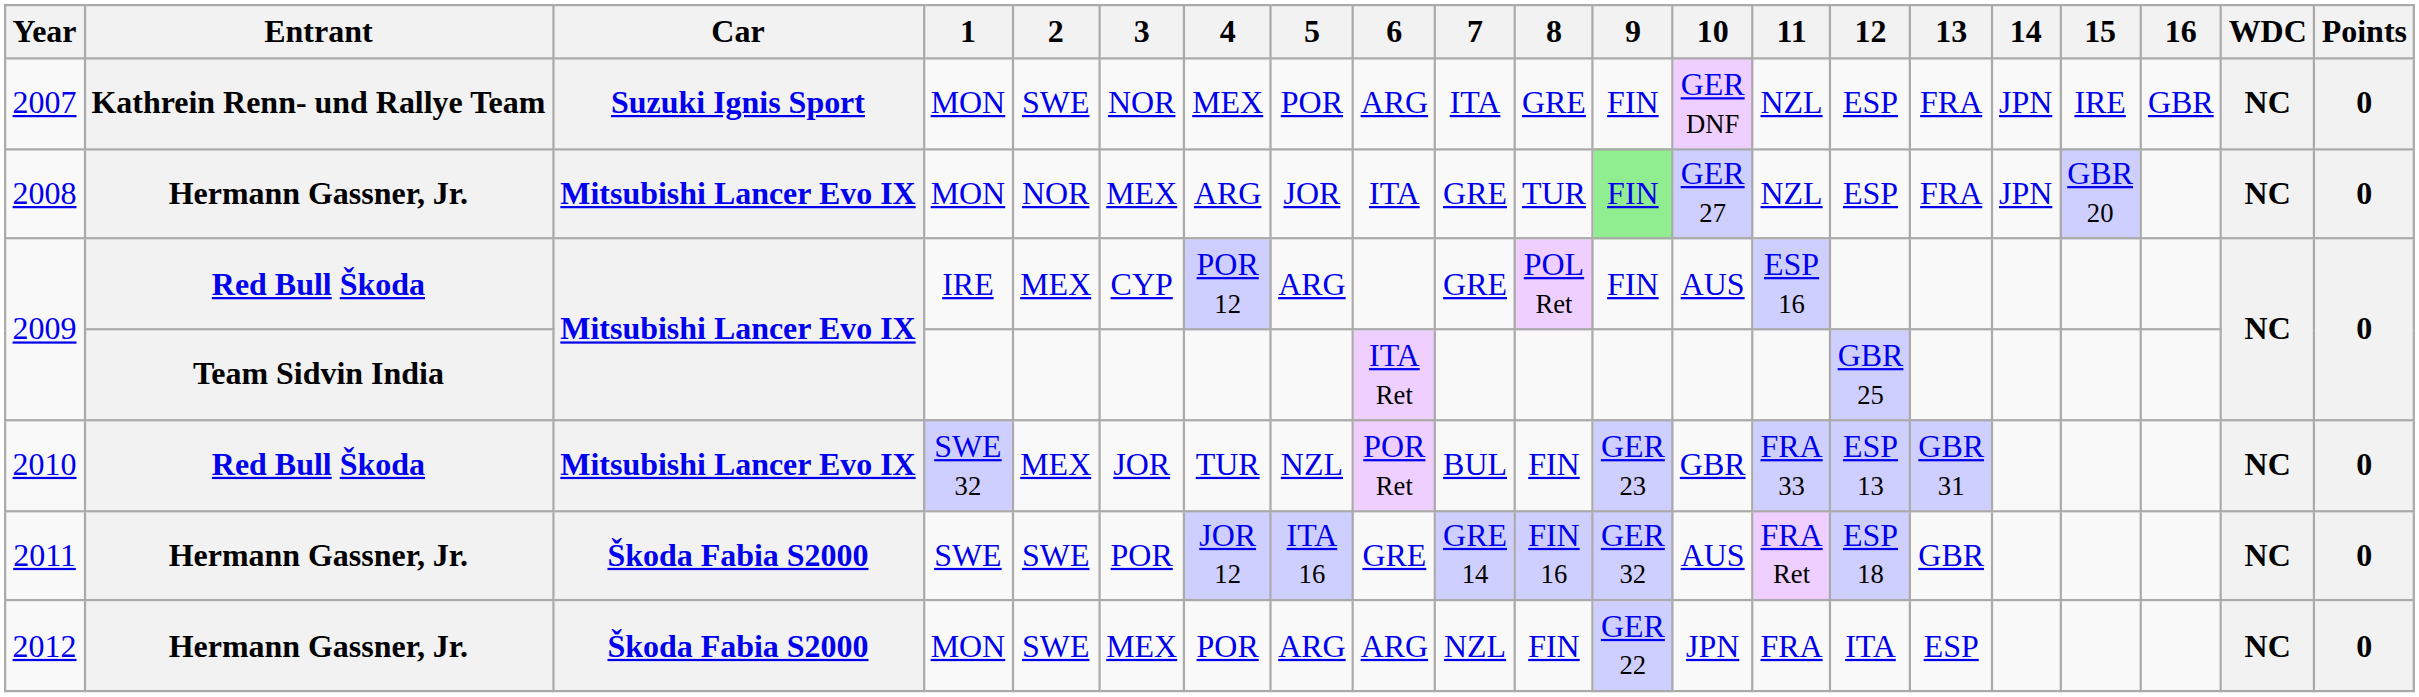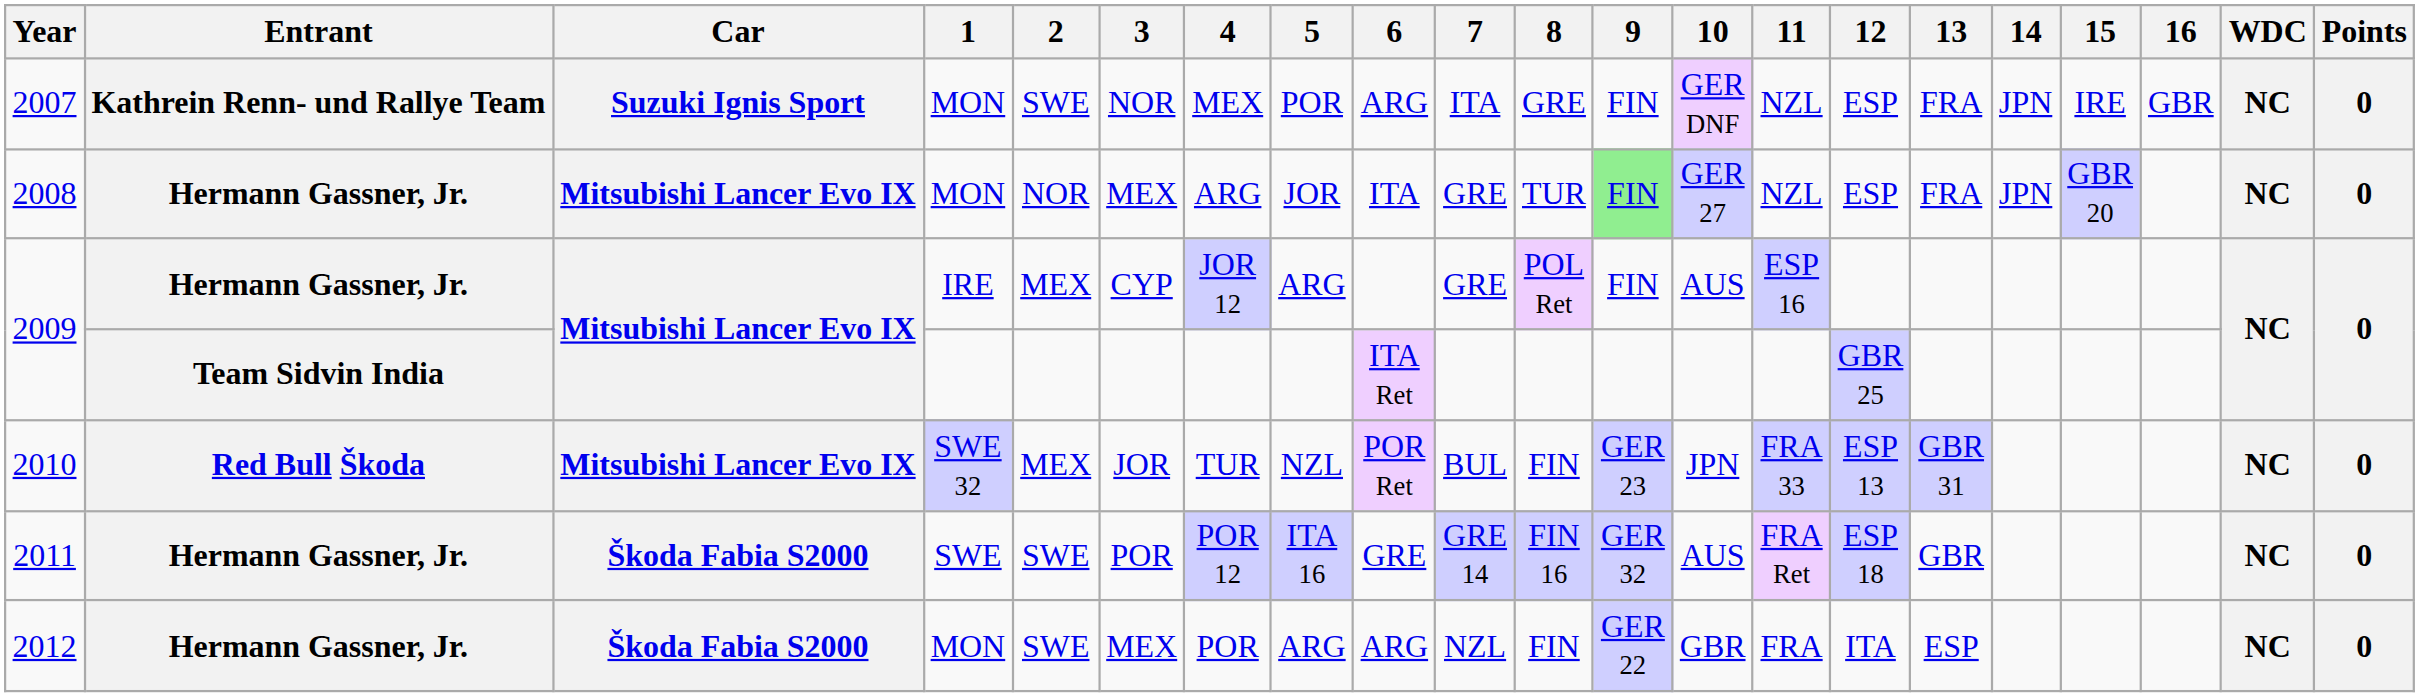 <table class="wikitable" border="1" style="text-align:center; font-size:90%;">
 <tr>
 <th>Year</th>
 <th>Entrant</th>
 <th>Car</th>
 <th>1</th>
 <th>2</th>
 <th>3</th>
 <th>4</th>
 <th>5</th>
 <th>6</th>
 <th>7</th>
 <th>8</th>
 <th>9</th>
 <th>10</th>
 <th>11</th>
 <th>12</th>
 <th>13</th>
 <th>14</th>
 <th>15</th>
 <th>16</th>
 <th>WDC</th>
 <th>Points</th>
 </tr>
 <tr>
 <td><a href='#'>2007</a></td>
 <th>Kathrein Renn- und Rallye Team</th>
 <th><a href='#'>Suzuki Ignis Sport</a></th>
 <td><a href='#'>MON</a></td>
 <td><a href='#'>SWE</a></td>
 <td><a href='#'>NOR</a></td>
 <td><a href='#'>MEX</a></td>
 <td><a href='#'>POR</a></td>
 <td><a href='#'>ARG</a></td>
 <td><a href='#'>ITA</a></td>
 <td><a href='#'>GRE</a></td>
 <td><a href='#'>FIN</a></td>
 <td style="background:#EFCFFF;"><a href='#'>GER</a><br><small>DNF</small></td>
 <td><a href='#'>NZL</a></td>
 <td><a href='#'>ESP</a></td>
 <td><a href='#'>FRA</a></td>
 <td><a href='#'>JPN</a></td>
 <td><a href='#'>IRE</a></td>
 <td><a href='#'>GBR</a></td>
 <th>NC</th>
 <th>0</th>
 </tr>
 <tr>
 <td><a href='#'>2008</a></td>
 <th>Hermann Gassner, Jr.</th>
 <th><a href='#'>Mitsubishi Lancer Evo IX</a></th>
 <td><a href='#'>MON</a></td>
 <td><a href='#'>NOR</a></td>
 <td><a href='#'>MEX</a></td>
 <td><a href='#'>ARG</a></td>
 <td><a href='#'>JOR</a></td>
 <td><a href='#'>ITA</a></td>
 <td><a href='#'>GRE</a></td>
 <td><a href='#'>TUR</a></td>
 <td style="background: lightgreen;"><a href='#'>FIN</a></td>
 <td style="background:#CFCFFF;"><a href='#'>GER</a><br><small>27</small></td>
 <td><a href='#'>NZL</a></td>
 <td><a href='#'>ESP</a></td>
 <td><a href='#'>FRA</a></td>
 <td><a href='#'>JPN</a></td>
 <td style="background:#CFCFFF;"><a href='#'>GBR</a><br><small>20</small></td>
 <td></td>
 <th>NC</th>
 <th>0</th>
 </tr>
 <tr>
 <td rowspan=2><a href='#'>2009</a></td>
-<th><a href='#'>Red Bull</a> <a href='#'>Škoda</a></th>
+<th>Hermann Gassner, Jr.</th>
 <th rowspan=2><a href='#'>Mitsubishi Lancer Evo IX</a></th>
 <td><a href='#'>IRE</a></td>
 <td><a href='#'>MEX</a></td>
 <td><a href='#'>CYP</a></td>
-<td style="background:#CFCFFF;"><a href='#'>POR</a><br><small>12</small></td>
+<td style="background:#CFCFFF;"><a href='#'>JOR</a><br><small>12</small></td>
 <td><a href='#'>ARG</a></td>
 <td></td>
 <td><a href='#'>GRE</a></td>
 <td style="background:#EFCFFF;"><a href='#'>POL</a><br><small>Ret</small></td>
 <td><a href='#'>FIN</a></td>
 <td><a href='#'>AUS</a></td>
 <td style="background:#CFCFFF;"><a href='#'>ESP</a><br><small>16</small></td>
 <td></td>
 <td></td>
 <td></td>
 <td></td>
 <td></td>
 <th rowspan=2>NC</th>
 <th rowspan=2>0</th>
 </tr>
 <tr>
 <th>Team Sidvin India</th>
 <td></td>
 <td></td>
 <td></td>
 <td></td>
 <td></td>
 <td style="background:#EFCFFF;"><a href='#'>ITA</a><br><small>Ret</small></td>
 <td></td>
 <td></td>
 <td></td>
 <td></td>
 <td></td>
 <td style="background:#CFCFFF;"><a href='#'>GBR</a><br><small>25</small></td>
 <td></td>
 <td></td>
 <td></td>
 <td></td>
 </tr>
 <tr>
 <td><a href='#'>2010</a></td>
 <th><a href='#'>Red Bull</a> <a href='#'>Škoda</a></th>
 <th><a href='#'>Mitsubishi Lancer Evo IX</a></th>
 <td style="background:#CFCFFF;"><a href='#'>SWE</a><br><small>32</small></td>
 <td><a href='#'>MEX</a></td>
 <td><a href='#'>JOR</a></td>
 <td><a href='#'>TUR</a></td>
 <td><a href='#'>NZL</a></td>
 <td style="background:#EFCFFF;"><a href='#'>POR</a><br><small>Ret</small></td>
 <td><a href='#'>BUL</a></td>
 <td><a href='#'>FIN</a></td>
 <td style="background:#CFCFFF;"><a href='#'>GER</a><br><small>23</small></td>
-<td><a href='#'>GBR</a></td>
+<td><a href='#'>JPN</a></td>
 <td style="background:#CFCFFF;"><a href='#'>FRA</a><br><small>33</small></td>
 <td style="background:#CFCFFF;"><a href='#'>ESP</a><br><small>13</small></td>
 <td style="background:#CFCFFF;"><a href='#'>GBR</a><br><small>31</small></td>
 <td></td>
 <td></td>
 <td></td>
 <th>NC</th>
 <th>0</th>
 </tr>
 <tr>
 <td><a href='#'>2011</a></td>
 <th>Hermann Gassner, Jr.</th>
 <th><a href='#'>Škoda Fabia S2000</a></th>
 <td><a href='#'>SWE</a></td>
 <td><a href='#'>SWE</a></td>
 <td><a href='#'>POR</a></td>
-<td style="background:#CFCFFF;"><a href='#'>JOR</a><br><small>12</small></td>
+<td style="background:#CFCFFF;"><a href='#'>POR</a><br><small>12</small></td>
 <td style="background:#CFCFFF;"><a href='#'>ITA</a><br><small>16</small></td>
 <td><a href='#'>GRE</a></td>
 <td style="background:#CFCFFF;"><a href='#'>GRE</a><br><small>14</small></td>
 <td style="background:#CFCFFF;"><a href='#'>FIN</a><br><small>16</small></td>
 <td style="background:#CFCFFF;"><a href='#'>GER</a><br><small>32</small></td>
 <td><a href='#'>AUS</a></td>
 <td style="background:#EFCFFF;"><a href='#'>FRA</a><br><small>Ret</small></td>
 <td style="background:#CFCFFF;"><a href='#'>ESP</a><br><small>18</small></td>
 <td><a href='#'>GBR</a></td>
 <td></td>
 <td></td>
 <td></td>
 <th>NC</th>
 <th>0</th>
 </tr>
 <tr>
 <td><a href='#'>2012</a></td>
 <th>Hermann Gassner, Jr.</th>
 <th><a href='#'>Škoda Fabia S2000</a></th>
 <td><a href='#'>MON</a></td>
 <td><a href='#'>SWE</a></td>
 <td><a href='#'>MEX</a></td>
 <td><a href='#'>POR</a></td>
 <td><a href='#'>ARG</a></td>
 <td><a href='#'>ARG</a></td>
 <td><a href='#'>NZL</a></td>
 <td><a href='#'>FIN</a></td>
 <td style="background:#CFCFFF;"><a href='#'>GER</a><br><small>22</small></td>
-<td><a href='#'>JPN</a></td>
+<td><a href='#'>GBR</a></td>
 <td><a href='#'>FRA</a></td>
 <td><a href='#'>ITA</a></td>
 <td><a href='#'>ESP</a></td>
 <td></td>
 <td></td>
 <td></td>
 <th>NC</th>
 <th>0</th>
 </tr>
 </table>
